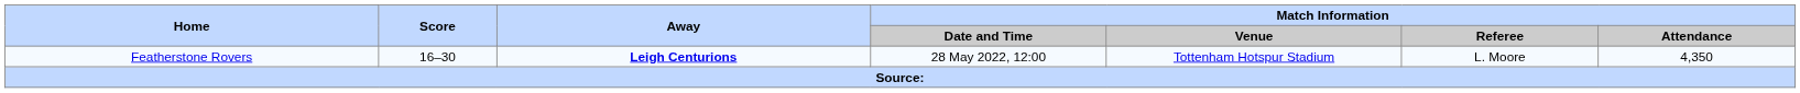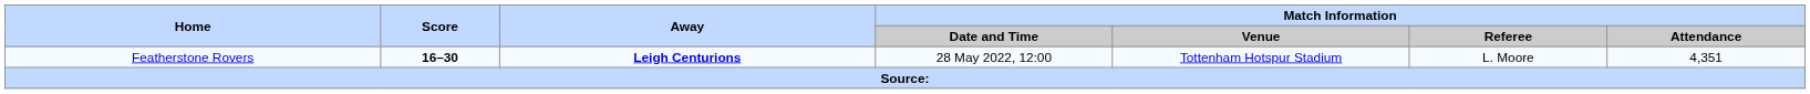 <table border=1 style="border-collapse:collapse; font-size:90%; text-align:center"; cellpadding=3 cellspacing=0 width=100%>
 <tr bgcolor="#c1d8ff">
 <th rowspan=2 width=19%>Home</th>
 <th rowspan=2 width=6%>Score</th>
 <th rowspan=2 width=19%>Away</th>
 <th colspan=5>Match Information</th>
 </tr>
 <tr bgcolor="#cccccc">
 <th width=12%>Date and Time</th>
 <th width=15%>Venue</th>
 <th width=10%>Referee</th>
 <th width=10%>Attendance</th>
 </tr>
 <tr bgcolor=#f5faff>
 <td> <a href='#'>Featherstone Rovers</a></td>
-<td>16–30</td>
+<td><strong>16–30</strong></td>
 <td><strong> <a href='#'>Leigh Centurions</a></strong></td>
 <td>28 May 2022, 12:00</td>
 <td><a href='#'>Tottenham Hotspur Stadium</a></td>
 <td>L. Moore</td>
-<td>4,350</td>
+<td>4,351</td>
 </tr>
 <tr style="background:#c1d8ff;">
 <th colspan=7>Source:</th>
 </tr>
 </table>
